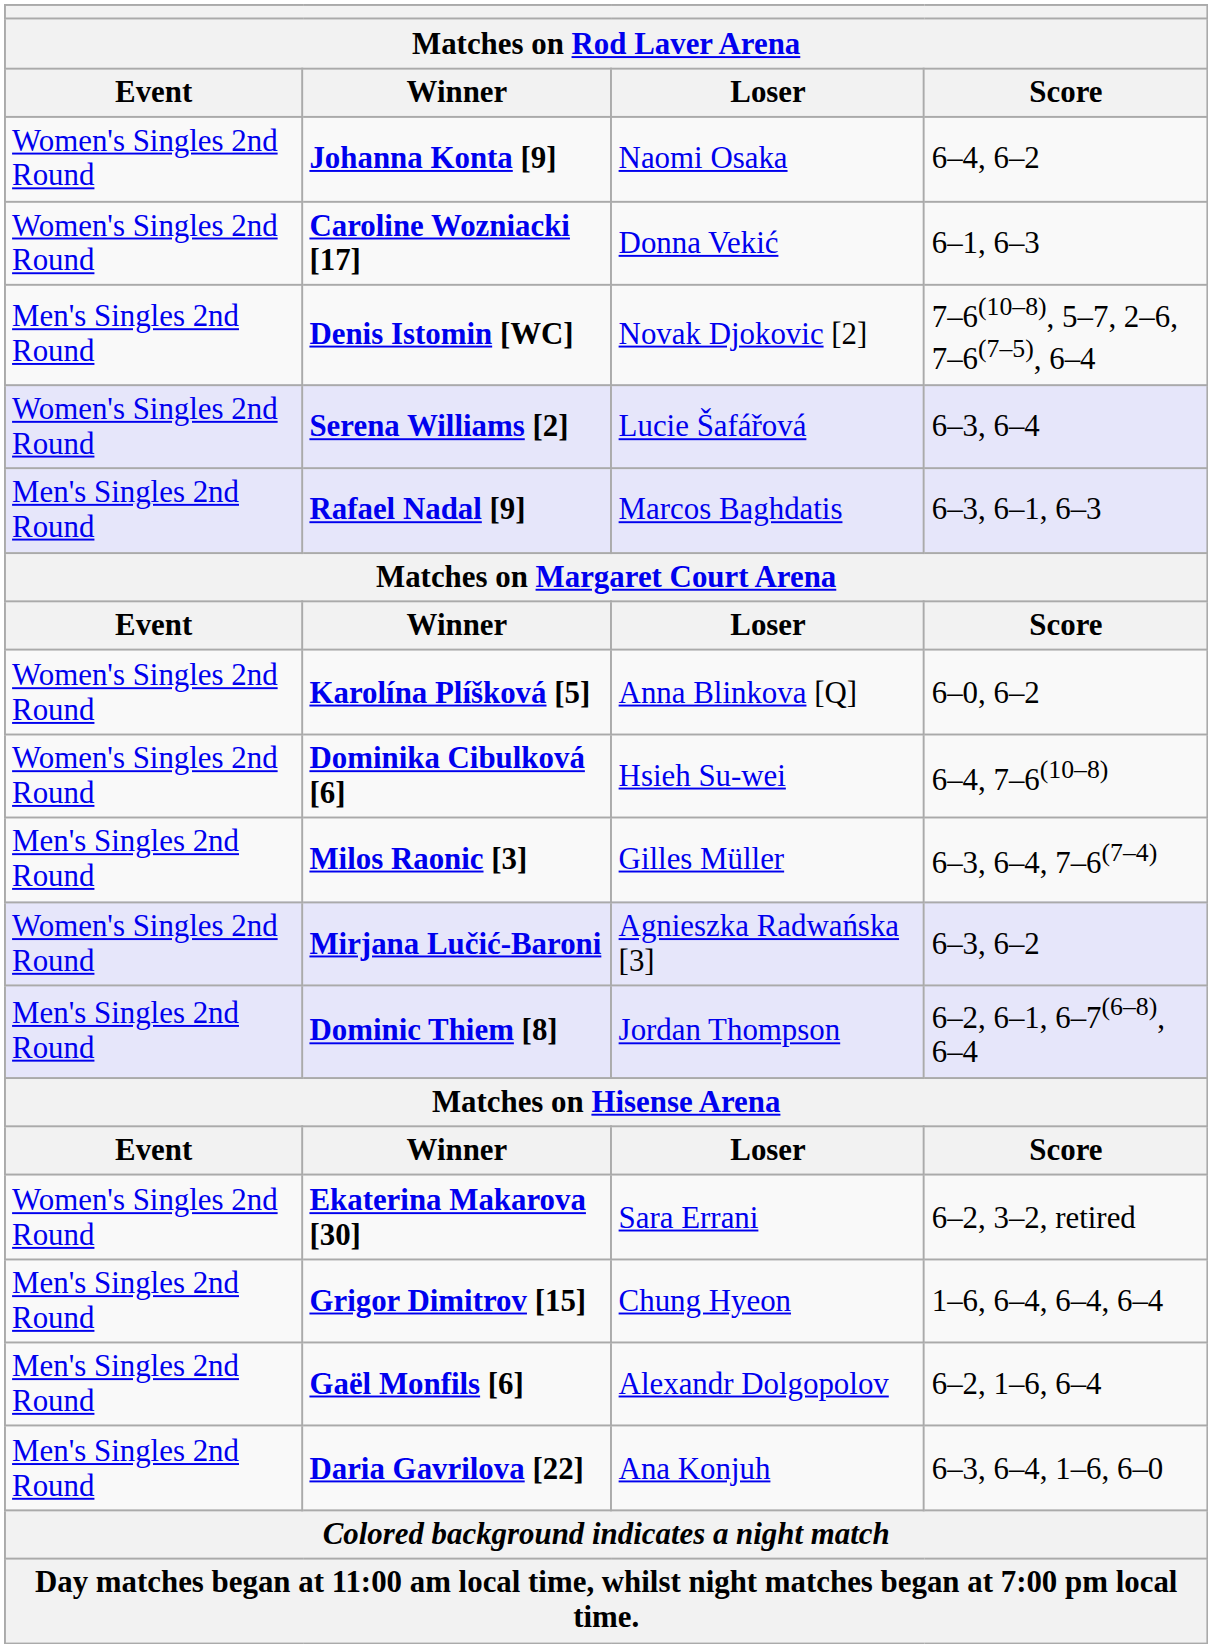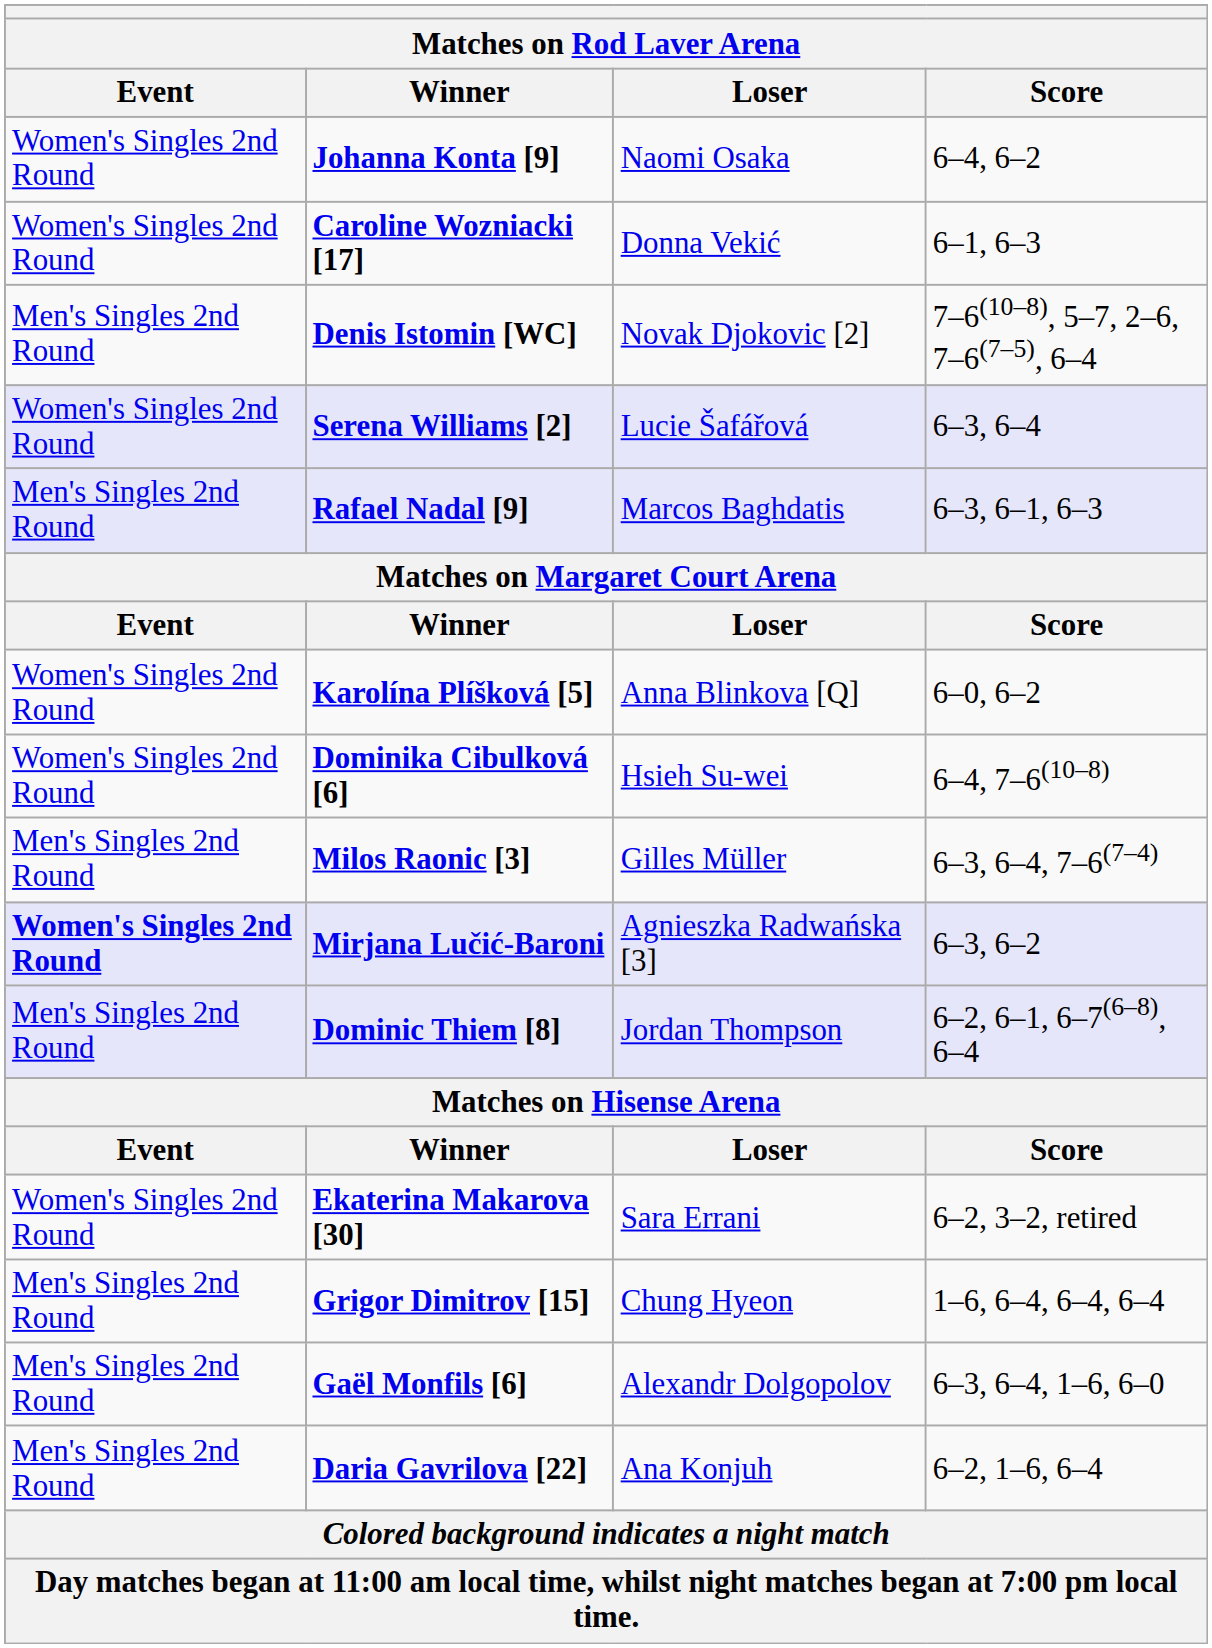 <table class="wikitable collapsible uncollapsed" style="margin:1em auto;">
 <tr>
 <th colspan=4></th>
 </tr>
 <tr>
 <th colspan=4><strong>Matches on <a href='#'>Rod Laver Arena</a></strong></th>
 </tr>
 <tr>
 <th style="width:220px;">Event</th>
 <th style="width:220px;">Winner</th>
 <th style="width:220px;">Loser</th>
 <th style="width:220px;">Score</th>
 </tr>
 <tr>
 <td><a href='#'>Women's Singles 2nd Round</a></td>
 <td><strong> <a href='#'>Johanna Konta</a> [9]</strong></td>
 <td> <a href='#'>Naomi Osaka</a></td>
 <td>6–4, 6–2</td>
 </tr>
 <tr>
 <td><a href='#'>Women's Singles 2nd Round</a></td>
 <td><strong> <a href='#'>Caroline Wozniacki</a> [17]</strong></td>
 <td> <a href='#'>Donna Vekić</a></td>
 <td>6–1, 6–3</td>
 </tr>
 <tr>
 <td><a href='#'>Men's Singles 2nd Round</a></td>
 <td><strong> <a href='#'>Denis Istomin</a> [WC]</strong></td>
 <td> <a href='#'>Novak Djokovic</a> [2]</td>
 <td>7–6<sup>(10–8)</sup>, 5–7, 2–6, 7–6<sup>(7–5)</sup>, 6–4</td>
 </tr>
 <tr bgcolor=lavender>
 <td><a href='#'>Women's Singles 2nd Round</a></td>
 <td><strong> <a href='#'>Serena Williams</a> [2]</strong></td>
 <td> <a href='#'>Lucie Šafářová</a></td>
 <td>6–3, 6–4</td>
 </tr>
 <tr bgcolor=lavender>
 <td><a href='#'>Men's Singles 2nd Round</a></td>
 <td><strong> <a href='#'>Rafael Nadal</a> [9]</strong></td>
 <td> <a href='#'>Marcos Baghdatis</a></td>
 <td>6–3, 6–1, 6–3</td>
 </tr>
 <tr>
 <th colspan=4><strong>Matches on <a href='#'>Margaret Court Arena</a></strong></th>
 </tr>
 <tr>
 <th style="width:220px;">Event</th>
 <th style="width:220px;">Winner</th>
 <th style="width:220px;">Loser</th>
 <th style="width:220px;">Score</th>
 </tr>
 <tr>
 <td><a href='#'>Women's Singles 2nd Round</a></td>
 <td><strong> <a href='#'>Karolína Plíšková</a> [5]</strong></td>
 <td> <a href='#'>Anna Blinkova</a> [Q]</td>
 <td>6–0, 6–2</td>
 </tr>
 <tr>
 <td><a href='#'>Women's Singles 2nd Round</a></td>
 <td><strong> <a href='#'>Dominika Cibulková</a> [6]</strong></td>
 <td> <a href='#'>Hsieh Su-wei</a></td>
 <td>6–4, 7–6<sup>(10–8)</sup></td>
 </tr>
 <tr>
 <td><a href='#'>Men's Singles 2nd Round</a></td>
 <td><strong> <a href='#'>Milos Raonic</a> [3]</strong></td>
 <td> <a href='#'>Gilles Müller</a></td>
 <td>6–3, 6–4, 7–6<sup>(7–4)</sup></td>
 </tr>
 <tr bgcolor=lavender>
-<td><a href='#'>Women's Singles 2nd Round</a></td>
+<td><strong><a href='#'>Women's Singles 2nd Round</a></strong></td>
 <td><strong> <a href='#'>Mirjana Lučić-Baroni</a></strong></td>
 <td> <a href='#'>Agnieszka Radwańska</a> [3]</td>
 <td>6–3, 6–2</td>
 </tr>
 <tr bgcolor=lavender>
 <td><a href='#'>Men's Singles 2nd Round</a></td>
 <td><strong> <a href='#'>Dominic Thiem</a> [8]</strong></td>
 <td> <a href='#'>Jordan Thompson</a></td>
 <td>6–2, 6–1, 6–7<sup>(6–8)</sup>, 6–4</td>
 </tr>
 <tr>
 <th colspan=4><strong>Matches on <a href='#'>Hisense Arena</a></strong></th>
 </tr>
 <tr>
 <th style="width:220px;">Event</th>
 <th style="width:220px;">Winner</th>
 <th style="width:220px;">Loser</th>
 <th style="width:220px;">Score</th>
 </tr>
 <tr>
 <td><a href='#'>Women's Singles 2nd Round</a></td>
 <td><strong> <a href='#'>Ekaterina Makarova</a> [30]</strong></td>
 <td> <a href='#'>Sara Errani</a></td>
 <td>6–2, 3–2, retired</td>
 </tr>
 <tr>
 <td><a href='#'>Men's Singles 2nd Round</a></td>
 <td><strong> <a href='#'>Grigor Dimitrov</a> [15]</strong></td>
 <td> <a href='#'>Chung Hyeon</a></td>
 <td>1–6, 6–4, 6–4, 6–4</td>
 </tr>
 <tr>
 <td><a href='#'>Men's Singles 2nd Round</a></td>
 <td><strong> <a href='#'>Gaël Monfils</a> [6]</strong></td>
 <td> <a href='#'>Alexandr Dolgopolov</a></td>
-<td>6–2, 1–6, 6–4</td>
+<td>6–3, 6–4, 1–6, 6–0</td>
 </tr>
 <tr>
 <td><a href='#'>Men's Singles 2nd Round</a></td>
 <td><strong> <a href='#'>Daria Gavrilova</a> [22]</strong></td>
 <td> <a href='#'>Ana Konjuh</a></td>
-<td>6–3, 6–4, 1–6, 6–0</td>
+<td>6–2, 1–6, 6–4</td>
 </tr>
 <tr>
 <th colspan=4><em>Colored background indicates a night match</em></th>
 </tr>
 <tr>
 <th colspan=4>Day matches began at 11:00 am local time, whilst night matches began at 7:00 pm local time.</th>
 </tr>
 </table>
